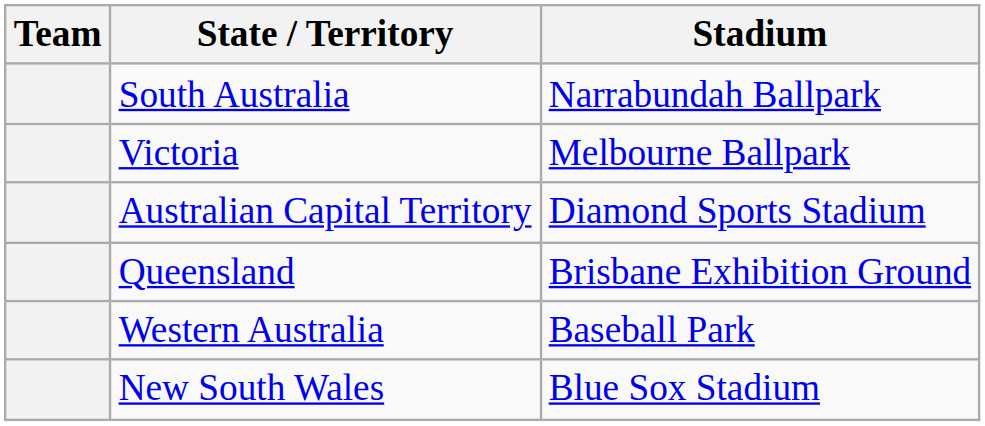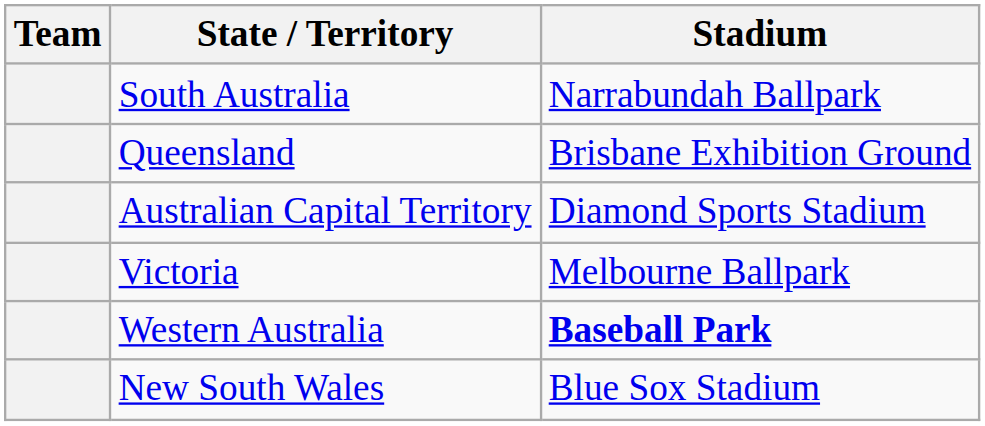 <table class="wikitable sortable plainrowheaders" style="font-size:100%;">
 <tr>
 <th scope="col">Team</th>
 <th scope="col">State / Territory</th>
 <th scope="col">Stadium</th>
 </tr>
 <tr>
 <th scope="row"></th>
 <td><a href='#'>South Australia</a></td>
 <td><a href='#'>Narrabundah Ballpark</a></td>
 </tr>
 <tr>
 <th scope="row"></th>
-<td><a href='#'>Victoria</a></td>
-<td><a href='#'>Melbourne Ballpark</a></td>
+<td><a href='#'>Queensland</a></td>
+<td><a href='#'>Brisbane Exhibition Ground</a></td>
 </tr>
 <tr>
 <th scope="row"></th>
 <td><a href='#'>Australian Capital Territory</a></td>
 <td><a href='#'>Diamond Sports Stadium</a></td>
 </tr>
 <tr>
 <th scope="row"></th>
-<td><a href='#'>Queensland</a></td>
-<td><a href='#'>Brisbane Exhibition Ground</a></td>
+<td><a href='#'>Victoria</a></td>
+<td><a href='#'>Melbourne Ballpark</a></td>
 </tr>
 <tr>
 <th scope="row"></th>
 <td><a href='#'>Western Australia</a></td>
-<td><a href='#'>Baseball Park</a></td>
+<td><strong><a href='#'>Baseball Park</a></strong></td>
 </tr>
 <tr>
 <th scope="row"></th>
 <td><a href='#'>New South Wales</a></td>
 <td><a href='#'>Blue Sox Stadium</a></td>
 </tr>
 </table>
